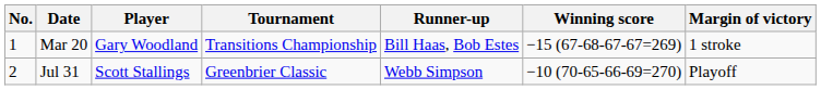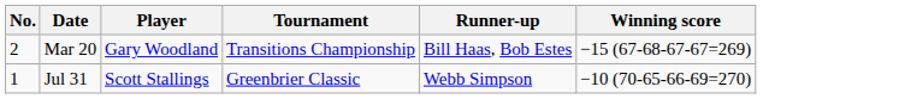 <table class="wikitable" style="font-size:95%;">
 <tr>
 <th>No.</th>
 <th>Date</th>
 <th>Player</th>
 <th>Tournament</th>
 <th>Runner-up</th>
 <th>Winning score</th>
-<th>Margin of victory</th>
 </tr>
 <tr>
-<td>1</td>
+<td>2</td>
 <td>Mar 20</td>
 <td> <a href='#'>Gary Woodland</a></td>
 <td><a href='#'>Transitions Championship</a></td>
 <td> <a href='#'>Bill Haas</a>,  <a href='#'>Bob Estes</a></td>
 <td>−15 (67-68-67-67=269)</td>
-<td>1 stroke</td>
 </tr>
 <tr>
-<td>2</td>
+<td>1</td>
 <td>Jul 31</td>
 <td> <a href='#'>Scott Stallings</a></td>
 <td><a href='#'>Greenbrier Classic</a></td>
 <td> <a href='#'>Webb Simpson</a></td>
 <td>−10 (70-65-66-69=270)</td>
-<td>Playoff</td>
 </tr>
 </table>
